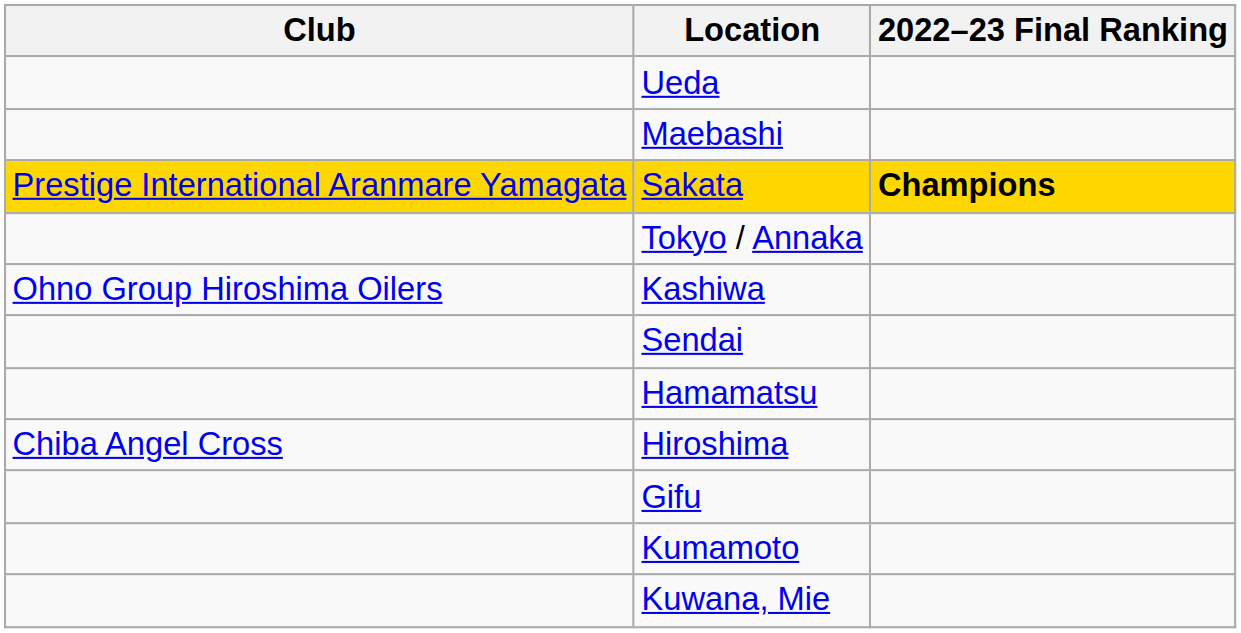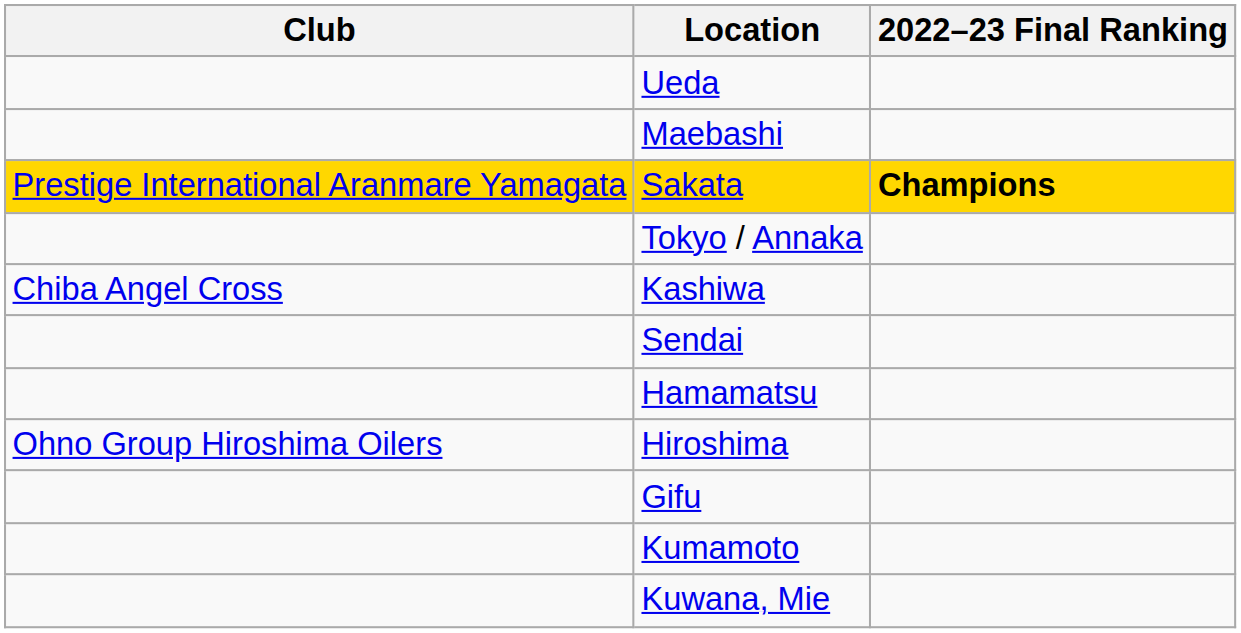 <table class="wikitable sortable">
 <tr>
 <th>Club</th>
 <th>Location</th>
 <th>2022–23 Final Ranking</th>
 </tr>
 <tr>
 <td></td>
 <td><a href='#'>Ueda</a></td>
 <td></td>
 </tr>
 <tr>
 <td></td>
 <td><a href='#'>Maebashi</a></td>
 <td></td>
 </tr>
 <tr bgcolor=gold>
 <td><a href='#'>Prestige International Aranmare Yamagata</a></td>
 <td><a href='#'>Sakata</a></td>
 <td><strong>Champions</strong></td>
 </tr>
 <tr>
 <td></td>
 <td><a href='#'>Tokyo</a> / <a href='#'>Annaka</a></td>
 <td></td>
 </tr>
 <tr>
-<td><a href='#'>Ohno Group Hiroshima Oilers</a></td>
+<td><a href='#'>Chiba Angel Cross</a></td>
 <td><a href='#'>Kashiwa</a></td>
 <td></td>
 </tr>
 <tr>
 <td></td>
 <td><a href='#'>Sendai</a></td>
 <td></td>
 </tr>
 <tr>
 <td></td>
 <td><a href='#'>Hamamatsu</a></td>
 <td></td>
 </tr>
 <tr>
-<td><a href='#'>Chiba Angel Cross</a></td>
+<td><a href='#'>Ohno Group Hiroshima Oilers</a></td>
 <td><a href='#'>Hiroshima</a></td>
 <td></td>
 </tr>
 <tr>
 <td></td>
 <td><a href='#'>Gifu</a></td>
 <td></td>
 </tr>
 <tr>
 <td></td>
 <td><a href='#'>Kumamoto</a></td>
 <td></td>
 </tr>
 <tr>
 <td></td>
 <td><a href='#'>Kuwana, Mie</a></td>
 <td></td>
 </tr>
 </table>
